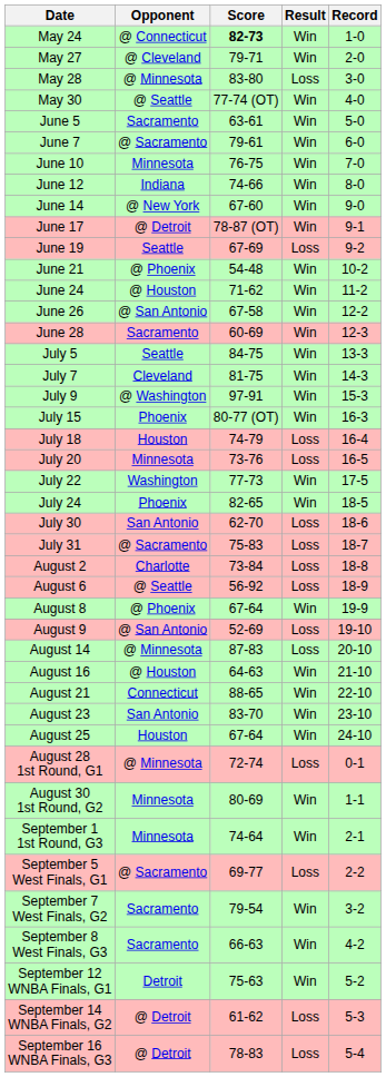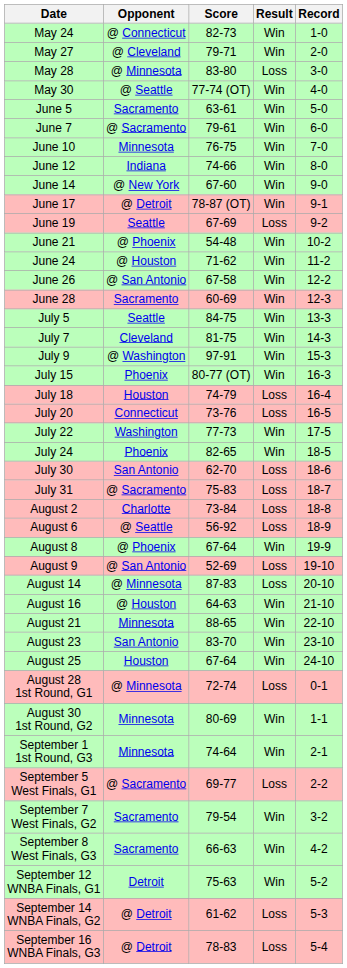 <table class="wikitable">
 <tr>
 <th>Date</th>
 <th>Opponent</th>
 <th>Score</th>
 <th>Result</th>
 <th>Record</th>
 </tr>
 <tr align="center" bgcolor="bbffbb">
 <td>May 24</td>
 <td>@ <a href='#'>Connecticut</a></td>
-<td><strong>82-73</strong></td>
+<td>82-73</td>
 <td>Win</td>
 <td>1-0</td>
 </tr>
 <tr align="center" bgcolor="bbffbb">
 <td>May 27</td>
 <td>@ <a href='#'>Cleveland</a></td>
 <td>79-71</td>
 <td>Win</td>
 <td>2-0</td>
 </tr>
 <tr align="center" bgcolor="bbffbb">
 <td>May 28</td>
 <td>@ <a href='#'>Minnesota</a></td>
 <td>83-80</td>
 <td>Loss</td>
 <td>3-0</td>
 </tr>
 <tr align="center" bgcolor="bbffbb">
 <td>May 30</td>
 <td>@ <a href='#'>Seattle</a></td>
 <td>77-74 (OT)</td>
 <td>Win</td>
 <td>4-0</td>
 </tr>
 <tr align="center" bgcolor="bbffbb">
 <td>June 5</td>
 <td><a href='#'>Sacramento</a></td>
 <td>63-61</td>
 <td>Win</td>
 <td>5-0</td>
 </tr>
 <tr align="center" bgcolor="bbffbb">
 <td>June 7</td>
 <td>@ <a href='#'>Sacramento</a></td>
 <td>79-61</td>
 <td>Win</td>
 <td>6-0</td>
 </tr>
 <tr align="center" bgcolor="bbffbb">
 <td>June 10</td>
 <td><a href='#'>Minnesota</a></td>
 <td>76-75</td>
 <td>Win</td>
 <td>7-0</td>
 </tr>
 <tr align="center" bgcolor="bbffbb">
 <td>June 12</td>
 <td><a href='#'>Indiana</a></td>
 <td>74-66</td>
 <td>Win</td>
 <td>8-0</td>
 </tr>
 <tr align="center" bgcolor="bbffbb">
 <td>June 14</td>
 <td>@ <a href='#'>New York</a></td>
 <td>67-60</td>
 <td>Win</td>
 <td>9-0</td>
 </tr>
 <tr align="center" bgcolor="ffbbbb">
 <td>June 17</td>
 <td>@ <a href='#'>Detroit</a></td>
 <td>78-87 (OT)</td>
 <td>Win</td>
 <td>9-1</td>
 </tr>
 <tr align="center" bgcolor="ffbbbb">
 <td>June 19</td>
 <td><a href='#'>Seattle</a></td>
 <td>67-69</td>
 <td>Loss</td>
 <td>9-2</td>
 </tr>
 <tr align="center" bgcolor="bbffbb">
 <td>June 21</td>
 <td>@ <a href='#'>Phoenix</a></td>
 <td>54-48</td>
 <td>Win</td>
 <td>10-2</td>
 </tr>
 <tr align="center" bgcolor="bbffbb">
 <td>June 24</td>
 <td>@ <a href='#'>Houston</a></td>
 <td>71-62</td>
 <td>Win</td>
 <td>11-2</td>
 </tr>
 <tr align="center" bgcolor="bbffbb">
 <td>June 26</td>
 <td>@ <a href='#'>San Antonio</a></td>
 <td>67-58</td>
 <td>Win</td>
 <td>12-2</td>
 </tr>
 <tr align="center" bgcolor="ffbbbb">
 <td>June 28</td>
 <td><a href='#'>Sacramento</a></td>
 <td>60-69</td>
 <td>Win</td>
 <td>12-3</td>
 </tr>
 <tr align="center" bgcolor="bbffbb">
 <td>July 5</td>
 <td><a href='#'>Seattle</a></td>
 <td>84-75</td>
 <td>Win</td>
 <td>13-3</td>
 </tr>
 <tr align="center" bgcolor="bbffbb">
 <td>July 7</td>
 <td><a href='#'>Cleveland</a></td>
 <td>81-75</td>
 <td>Win</td>
 <td>14-3</td>
 </tr>
 <tr align="center" bgcolor="bbffbb">
 <td>July 9</td>
 <td>@ <a href='#'>Washington</a></td>
 <td>97-91</td>
 <td>Win</td>
 <td>15-3</td>
 </tr>
 <tr align="center" bgcolor="bbffbb">
 <td>July 15</td>
 <td><a href='#'>Phoenix</a></td>
 <td>80-77 (OT)</td>
 <td>Win</td>
 <td>16-3</td>
 </tr>
 <tr align="center" bgcolor="ffbbbb">
 <td>July 18</td>
 <td><a href='#'>Houston</a></td>
 <td>74-79</td>
 <td>Loss</td>
 <td>16-4</td>
 </tr>
 <tr align="center" bgcolor="ffbbbb">
 <td>July 20</td>
-<td><a href='#'>Minnesota</a></td>
+<td><a href='#'>Connecticut</a></td>
 <td>73-76</td>
 <td>Loss</td>
 <td>16-5</td>
 </tr>
 <tr align="center" bgcolor="bbffbb">
 <td>July 22</td>
 <td><a href='#'>Washington</a></td>
 <td>77-73</td>
 <td>Win</td>
 <td>17-5</td>
 </tr>
 <tr align="center" bgcolor="bbffbb">
 <td>July 24</td>
 <td><a href='#'>Phoenix</a></td>
 <td>82-65</td>
 <td>Win</td>
 <td>18-5</td>
 </tr>
 <tr align="center" bgcolor="ffbbbb">
 <td>July 30</td>
 <td><a href='#'>San Antonio</a></td>
 <td>62-70</td>
 <td>Loss</td>
 <td>18-6</td>
 </tr>
 <tr align="center" bgcolor="ffbbbb">
 <td>July 31</td>
 <td>@ <a href='#'>Sacramento</a></td>
 <td>75-83</td>
 <td>Loss</td>
 <td>18-7</td>
 </tr>
 <tr align="center" bgcolor="ffbbbb">
 <td>August 2</td>
 <td><a href='#'>Charlotte</a></td>
 <td>73-84</td>
 <td>Loss</td>
 <td>18-8</td>
 </tr>
 <tr align="center" bgcolor="ffbbbb">
 <td>August 6</td>
 <td>@ <a href='#'>Seattle</a></td>
 <td>56-92</td>
 <td>Loss</td>
 <td>18-9</td>
 </tr>
 <tr align="center" bgcolor="bbffbb">
 <td>August 8</td>
 <td>@ <a href='#'>Phoenix</a></td>
 <td>67-64</td>
 <td>Win</td>
 <td>19-9</td>
 </tr>
 <tr align="center" bgcolor="ffbbbb">
 <td>August 9</td>
 <td>@ <a href='#'>San Antonio</a></td>
 <td>52-69</td>
 <td>Loss</td>
 <td>19-10</td>
 </tr>
 <tr align="center" bgcolor="bbffbb">
 <td>August 14</td>
 <td>@ <a href='#'>Minnesota</a></td>
 <td>87-83</td>
 <td>Loss</td>
 <td>20-10</td>
 </tr>
 <tr align="center" bgcolor="bbffbb">
 <td>August 16</td>
 <td>@ <a href='#'>Houston</a></td>
 <td>64-63</td>
 <td>Win</td>
 <td>21-10</td>
 </tr>
 <tr align="center" bgcolor="bbffbb">
 <td>August 21</td>
-<td><a href='#'>Connecticut</a></td>
+<td><a href='#'>Minnesota</a></td>
 <td>88-65</td>
 <td>Win</td>
 <td>22-10</td>
 </tr>
 <tr align="center" bgcolor="bbffbb">
 <td>August 23</td>
 <td><a href='#'>San Antonio</a></td>
 <td>83-70</td>
 <td>Win</td>
 <td>23-10</td>
 </tr>
 <tr align="center" bgcolor="bbffbb">
 <td>August 25</td>
 <td><a href='#'>Houston</a></td>
 <td>67-64</td>
 <td>Win</td>
 <td>24-10</td>
 </tr>
 <tr align="center" bgcolor="ffbbbb">
 <td>August 28<br> 1st Round, G1</td>
 <td>@ <a href='#'>Minnesota</a></td>
 <td>72-74</td>
 <td>Loss</td>
 <td>0-1</td>
 </tr>
 <tr align="center" bgcolor="bbffbb">
 <td>August 30<br> 1st Round, G2</td>
 <td><a href='#'>Minnesota</a></td>
 <td>80-69</td>
 <td>Win</td>
 <td>1-1</td>
 </tr>
 <tr align="center" bgcolor="bbffbb">
 <td>September 1<br> 1st Round, G3</td>
 <td><a href='#'>Minnesota</a></td>
 <td>74-64</td>
 <td>Win</td>
 <td>2-1</td>
 </tr>
 <tr align="center" bgcolor="ffbbbb">
 <td>September 5<br> West Finals, G1</td>
 <td>@ <a href='#'>Sacramento</a></td>
 <td>69-77</td>
 <td>Loss</td>
 <td>2-2</td>
 </tr>
 <tr align="center" bgcolor="bbffbb">
 <td>September 7<br> West Finals, G2</td>
 <td><a href='#'>Sacramento</a></td>
 <td>79-54</td>
 <td>Win</td>
 <td>3-2</td>
 </tr>
 <tr align="center" bgcolor="bbffbb">
 <td>September 8<br> West Finals, G3</td>
 <td><a href='#'>Sacramento</a></td>
 <td>66-63</td>
 <td>Win</td>
 <td>4-2</td>
 </tr>
 <tr align="center" bgcolor="bbffbb">
 <td>September 12<br> WNBA Finals, G1</td>
 <td><a href='#'>Detroit</a></td>
 <td>75-63</td>
 <td>Win</td>
 <td>5-2</td>
 </tr>
 <tr align="center" bgcolor="ffbbbb">
 <td>September 14<br> WNBA Finals, G2</td>
 <td>@ <a href='#'>Detroit</a></td>
 <td>61-62</td>
 <td>Loss</td>
 <td>5-3</td>
 </tr>
 <tr align="center" bgcolor="ffbbbb">
 <td>September 16<br> WNBA Finals, G3</td>
 <td>@ <a href='#'>Detroit</a></td>
 <td>78-83</td>
 <td>Loss</td>
 <td>5-4</td>
 </tr>
 </table>
